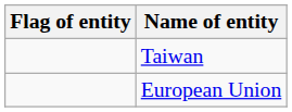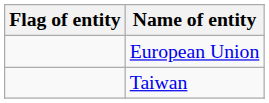 <table class="wikitable">
 <tr>
 <th>Flag of entity</th>
 <th>Name of entity</th>
 </tr>
 <tr>
 <td></td>
-<td><a href='#'>Taiwan</a></td>
+<td><a href='#'>European Union</a></td>
 </tr>
 <tr>
 <td></td>
-<td><a href='#'>European Union</a></td>
+<td><a href='#'>Taiwan</a></td>
 </tr>
 </table>
